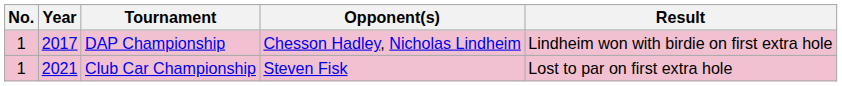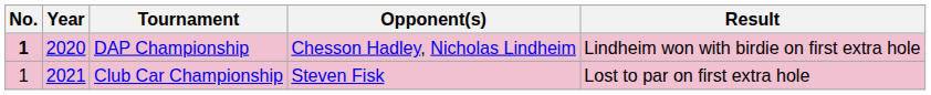 <table class="wikitable" style="font-size:95%;">
 <tr>
 <th>No.</th>
 <th>Year</th>
 <th>Tournament</th>
 <th>Opponent(s)</th>
 <th>Result</th>
 </tr>
 <tr style="background:#F2C1D1;">
-<td align=center>1</td>
-<td><a href='#'>2017</a></td>
+<td align=center><strong>1</strong></td>
+<td><a href='#'>2020</a></td>
 <td><a href='#'>DAP Championship</a></td>
 <td> <a href='#'>Chesson Hadley</a>,  <a href='#'>Nicholas Lindheim</a></td>
 <td>Lindheim won with birdie on first extra hole</td>
 </tr>
 <tr style="background:#F2C1D1;">
 <td align=center>1</td>
 <td><a href='#'>2021</a></td>
 <td><a href='#'>Club Car Championship</a></td>
 <td> <a href='#'>Steven Fisk</a></td>
 <td>Lost to par on first extra hole</td>
 </tr>
 </table>
